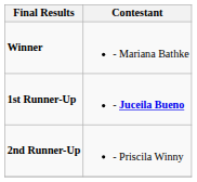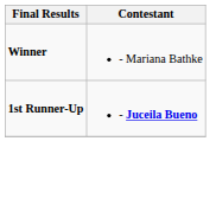 <table class="wikitable">
 <tr>
 <th>Final Results</th>
 <th>Contestant</th>
 </tr>
 <tr>
 <td><strong>Winner</strong></td>
 <td><br><ul><li><strong></strong> - Mariana Bathke</li></ul></td>
 </tr>
 <tr>
 <td><strong>1st Runner-Up</strong></td>
 <td><br><ul><li><strong></strong> - <strong><a href='#'>Juceila Bueno</a></strong></li></ul></td>
 </tr>
 <tr>
-<td><strong>2nd Runner-Up</strong></td>
-<td><br><ul><li><strong></strong> - Priscila Winny</li></ul></td>
-</tr>
-<tr>
 </tr>
 </table>
